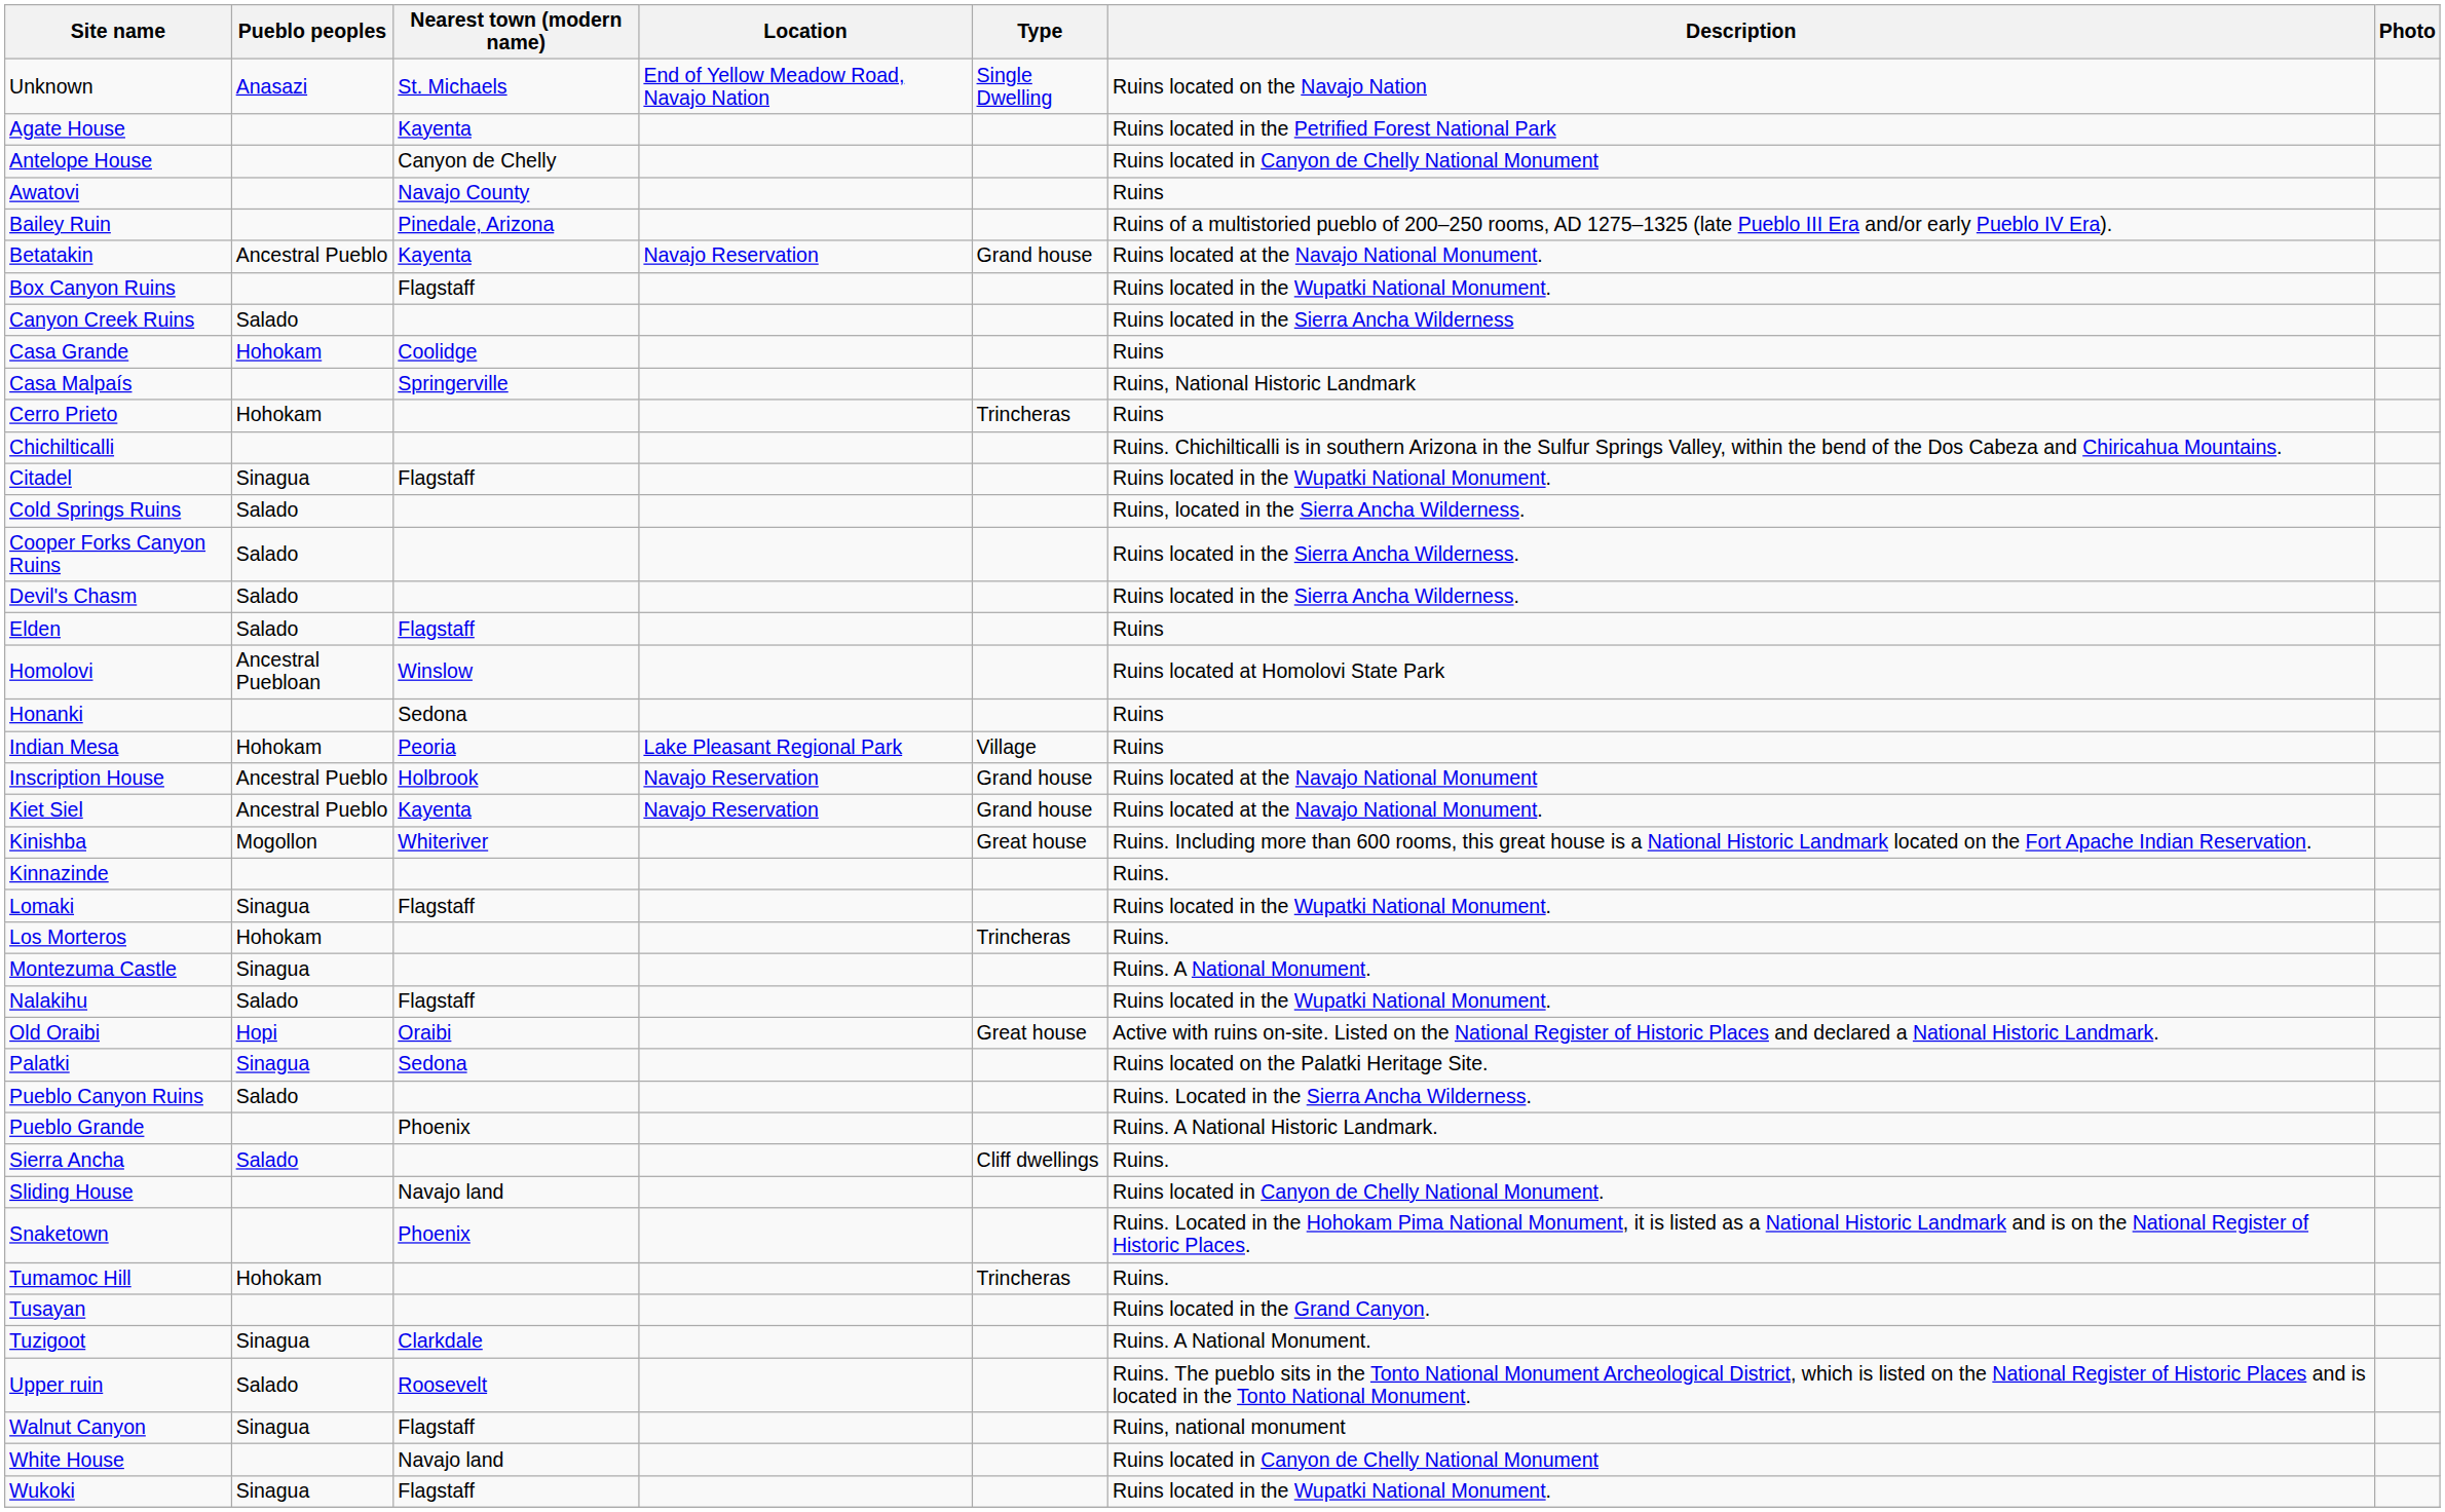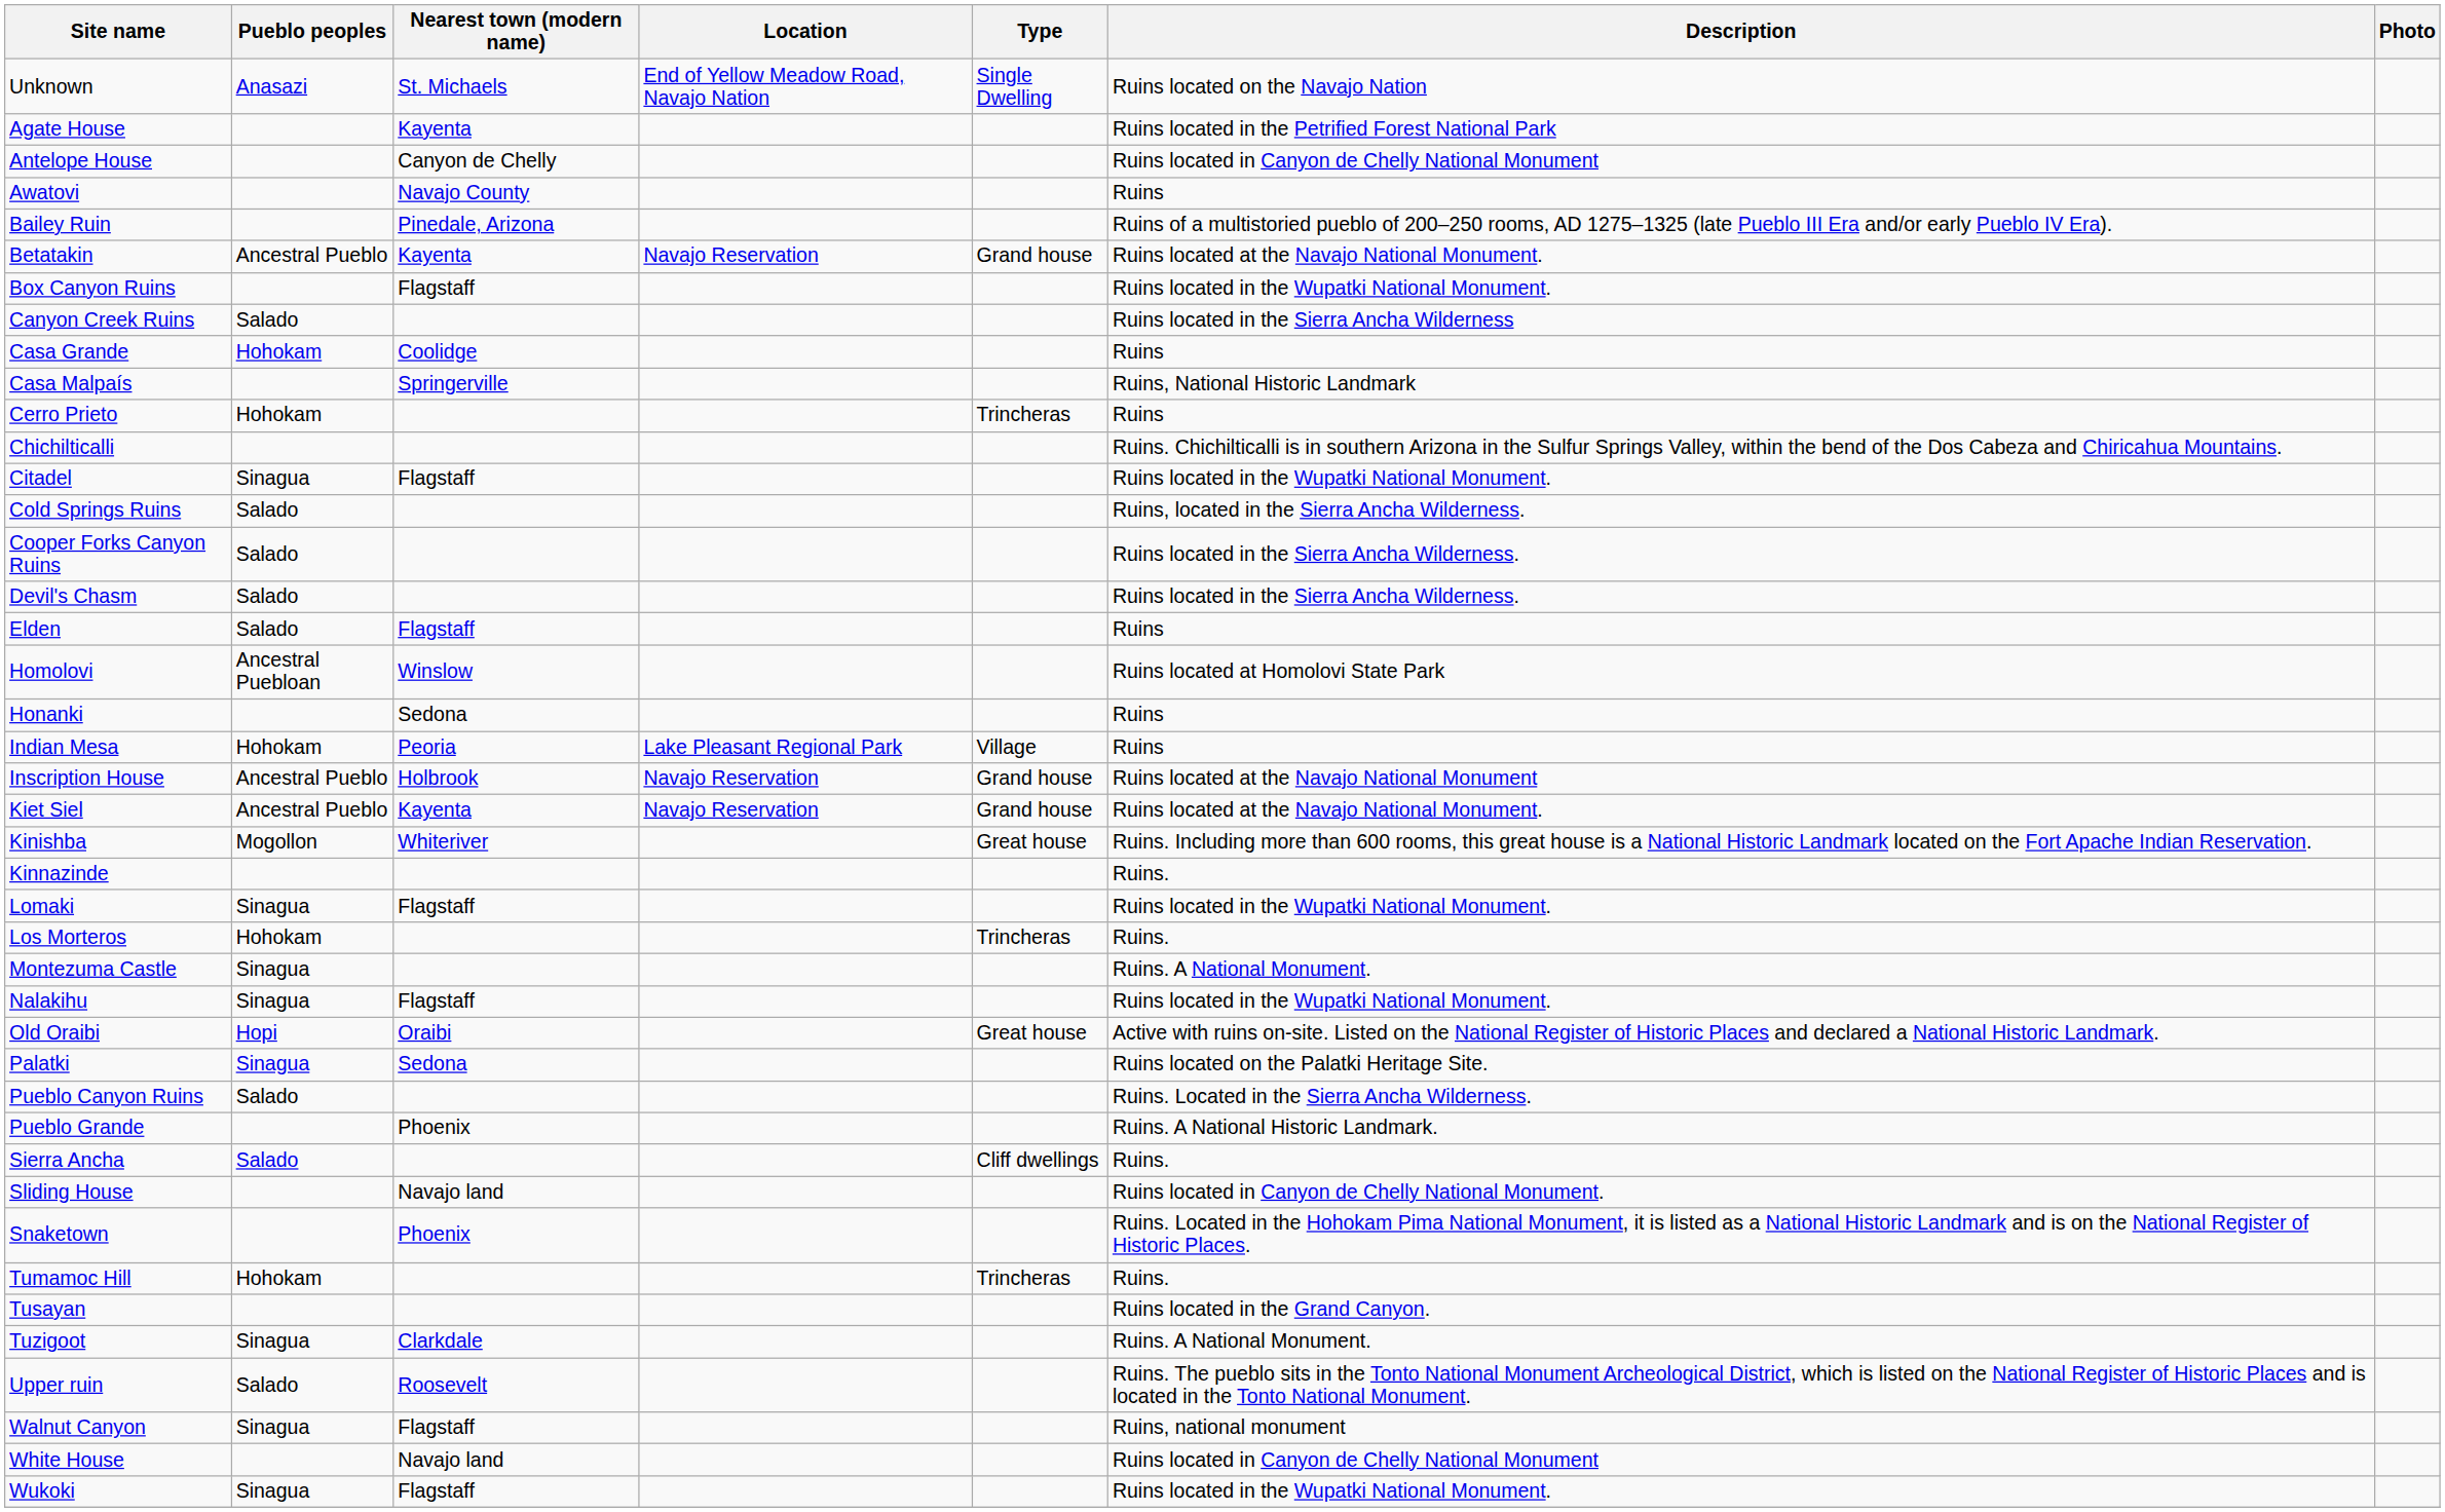 <table class="wikitable sortable" style="width:98%">
 <tr>
 <th>Site name</th>
 <th>Pueblo peoples</th>
 <th>Nearest town (modern name)</th>
 <th>Location</th>
 <th>Type</th>
 <th>Description</th>
 <th>Photo</th>
 </tr>
 <tr>
 <td>Unknown</td>
 <td><a href='#'>Anasazi</a></td>
 <td><a href='#'>St. Michaels</a></td>
 <td><a href='#'>End of Yellow Meadow Road, Navajo Nation</a></td>
 <td><a href='#'>Single Dwelling</a></td>
 <td>Ruins located on the <a href='#'>Navajo Nation</a></td>
 <td></td>
 </tr>
 <tr>
 <td><a href='#'>Agate House</a></td>
 <td></td>
 <td><a href='#'>Kayenta</a></td>
 <td></td>
 <td></td>
 <td>Ruins located in the <a href='#'>Petrified Forest National Park</a></td>
 <td></td>
 </tr>
 <tr>
 <td><a href='#'>Antelope House</a></td>
 <td></td>
 <td>Canyon de Chelly</td>
 <td></td>
 <td></td>
 <td>Ruins located in <a href='#'>Canyon de Chelly National Monument</a></td>
 <td></td>
 </tr>
 <tr>
 <td><a href='#'>Awatovi</a></td>
 <td></td>
 <td><a href='#'>Navajo County</a></td>
 <td></td>
 <td></td>
 <td>Ruins</td>
 <td></td>
 </tr>
 <tr>
 <td><a href='#'>Bailey Ruin</a></td>
 <td></td>
 <td><a href='#'>Pinedale, Arizona</a></td>
 <td></td>
 <td></td>
 <td>Ruins of a multistoried pueblo of 200–250 rooms, AD 1275–1325 (late <a href='#'>Pueblo III Era</a> and/or early <a href='#'>Pueblo IV Era</a>).</td>
 <td></td>
 </tr>
 <tr>
 <td><a href='#'>Betatakin</a></td>
 <td>Ancestral Pueblo</td>
 <td><a href='#'>Kayenta</a></td>
 <td><a href='#'>Navajo Reservation</a></td>
 <td>Grand house</td>
 <td>Ruins located at the <a href='#'>Navajo National Monument</a>.</td>
 <td></td>
 </tr>
 <tr>
 <td><a href='#'>Box Canyon Ruins</a></td>
 <td></td>
 <td>Flagstaff</td>
 <td></td>
 <td></td>
 <td>Ruins located in the <a href='#'>Wupatki National Monument</a>.</td>
 <td></td>
 </tr>
 <tr>
 <td><a href='#'>Canyon Creek Ruins</a></td>
 <td>Salado</td>
 <td></td>
 <td></td>
 <td></td>
 <td>Ruins located in the <a href='#'>Sierra Ancha Wilderness</a></td>
 <td></td>
 </tr>
 <tr>
 <td><a href='#'>Casa Grande</a></td>
 <td><a href='#'>Hohokam</a></td>
 <td><a href='#'>Coolidge</a></td>
 <td></td>
 <td></td>
 <td>Ruins</td>
 <td></td>
 </tr>
 <tr>
 <td><a href='#'>Casa Malpaís</a></td>
 <td></td>
 <td><a href='#'>Springerville</a></td>
 <td></td>
 <td></td>
 <td>Ruins, National Historic Landmark</td>
 <td></td>
 </tr>
 <tr>
 <td><a href='#'>Cerro Prieto</a></td>
 <td>Hohokam</td>
 <td></td>
 <td></td>
 <td>Trincheras</td>
 <td>Ruins</td>
 <td></td>
 </tr>
 <tr>
 <td><a href='#'>Chichilticalli</a></td>
 <td></td>
 <td></td>
 <td></td>
 <td></td>
 <td>Ruins. Chichilticalli is in southern Arizona in the Sulfur Springs Valley, within the bend of the Dos Cabeza and <a href='#'>Chiricahua Mountains</a>.</td>
 <td></td>
 </tr>
 <tr>
 <td><a href='#'>Citadel</a></td>
 <td>Sinagua</td>
 <td>Flagstaff</td>
 <td></td>
 <td></td>
 <td>Ruins located in the <a href='#'>Wupatki National Monument</a>.</td>
 <td></td>
 </tr>
 <tr>
 <td><a href='#'>Cold Springs Ruins</a></td>
 <td>Salado</td>
 <td></td>
 <td></td>
 <td></td>
 <td>Ruins, located in the <a href='#'>Sierra Ancha Wilderness</a>.</td>
 <td></td>
 </tr>
 <tr>
 <td><a href='#'>Cooper Forks Canyon Ruins</a></td>
 <td>Salado</td>
 <td></td>
 <td></td>
 <td></td>
 <td>Ruins located in the <a href='#'>Sierra Ancha Wilderness</a>.</td>
 <td></td>
 </tr>
 <tr>
 <td><a href='#'>Devil's Chasm</a></td>
 <td>Salado</td>
 <td></td>
 <td></td>
 <td></td>
 <td>Ruins located in the <a href='#'>Sierra Ancha Wilderness</a>.</td>
 <td></td>
 </tr>
 <tr>
 <td><a href='#'>Elden</a></td>
 <td>Salado</td>
 <td><a href='#'>Flagstaff</a></td>
 <td></td>
 <td></td>
 <td>Ruins</td>
 <td></td>
 </tr>
 <tr>
 <td><a href='#'>Homolovi</a></td>
 <td>Ancestral Puebloan</td>
 <td><a href='#'>Winslow</a></td>
 <td></td>
 <td></td>
 <td>Ruins located at Homolovi State Park</td>
 <td></td>
 </tr>
 <tr>
 <td><a href='#'>Honanki</a></td>
 <td></td>
 <td>Sedona</td>
 <td></td>
 <td></td>
 <td>Ruins</td>
 <td></td>
 </tr>
 <tr>
 <td><a href='#'>Indian Mesa</a></td>
 <td>Hohokam</td>
 <td><a href='#'>Peoria</a></td>
 <td><a href='#'>Lake Pleasant Regional Park</a></td>
 <td>Village</td>
 <td>Ruins</td>
 <td></td>
 </tr>
 <tr>
 <td><a href='#'>Inscription House</a></td>
 <td>Ancestral Pueblo</td>
 <td><a href='#'>Holbrook</a></td>
 <td><a href='#'>Navajo Reservation</a></td>
 <td>Grand house</td>
 <td>Ruins located at the <a href='#'>Navajo National Monument</a></td>
 <td></td>
 </tr>
 <tr>
 <td><a href='#'>Kiet Siel</a></td>
 <td>Ancestral Pueblo</td>
 <td><a href='#'>Kayenta</a></td>
 <td><a href='#'>Navajo Reservation</a></td>
 <td>Grand house</td>
 <td>Ruins located at the <a href='#'>Navajo National Monument</a>.</td>
 <td></td>
 </tr>
 <tr>
 <td><a href='#'>Kinishba</a></td>
 <td>Mogollon</td>
 <td><a href='#'>Whiteriver</a></td>
 <td></td>
 <td>Great house</td>
 <td>Ruins. Including more than 600 rooms, this great house is a <a href='#'>National Historic Landmark</a> located on the <a href='#'>Fort Apache Indian Reservation</a>.</td>
 <td></td>
 </tr>
 <tr>
 <td><a href='#'>Kinnazinde</a></td>
 <td></td>
 <td></td>
 <td></td>
 <td></td>
 <td>Ruins.</td>
 <td></td>
 </tr>
 <tr>
 <td><a href='#'>Lomaki</a></td>
 <td>Sinagua</td>
 <td>Flagstaff</td>
 <td></td>
 <td></td>
 <td>Ruins located in the <a href='#'>Wupatki National Monument</a>.</td>
 <td></td>
 </tr>
 <tr>
 <td><a href='#'>Los Morteros</a></td>
 <td>Hohokam</td>
 <td></td>
 <td></td>
 <td>Trincheras</td>
 <td>Ruins.</td>
 <td></td>
 </tr>
 <tr>
 <td><a href='#'>Montezuma Castle</a></td>
 <td>Sinagua</td>
 <td></td>
 <td></td>
 <td></td>
 <td>Ruins. A <a href='#'>National Monument</a>.</td>
 <td></td>
 </tr>
 <tr>
 <td><a href='#'>Nalakihu</a></td>
-<td>Salado</td>
+<td>Sinagua</td>
 <td>Flagstaff</td>
 <td></td>
 <td></td>
 <td>Ruins located in the <a href='#'>Wupatki National Monument</a>.</td>
 <td></td>
 </tr>
 <tr>
 <td><a href='#'>Old Oraibi</a></td>
 <td><a href='#'>Hopi</a></td>
 <td><a href='#'>Oraibi</a></td>
 <td></td>
 <td>Great house</td>
 <td>Active with ruins on-site. Listed on the <a href='#'>National Register of Historic Places</a> and declared a <a href='#'>National Historic Landmark</a>.</td>
 <td></td>
 </tr>
 <tr>
 <td><a href='#'>Palatki</a></td>
 <td><a href='#'>Sinagua</a></td>
 <td><a href='#'>Sedona</a></td>
 <td></td>
 <td></td>
 <td>Ruins located on the Palatki Heritage Site.</td>
 <td></td>
 </tr>
 <tr>
 <td><a href='#'>Pueblo Canyon Ruins</a></td>
 <td>Salado</td>
 <td></td>
 <td></td>
 <td></td>
 <td>Ruins. Located in the <a href='#'>Sierra Ancha Wilderness</a>.</td>
 <td></td>
 </tr>
 <tr>
 <td><a href='#'>Pueblo Grande</a></td>
 <td></td>
 <td>Phoenix</td>
 <td></td>
 <td></td>
 <td>Ruins. A National Historic Landmark.</td>
 <td></td>
 </tr>
 <tr>
 <td><a href='#'>Sierra Ancha</a></td>
 <td><a href='#'>Salado</a></td>
 <td></td>
 <td></td>
 <td>Cliff dwellings</td>
 <td>Ruins.</td>
 <td></td>
 </tr>
 <tr>
 <td><a href='#'>Sliding House</a></td>
 <td></td>
 <td>Navajo land</td>
 <td></td>
 <td></td>
 <td>Ruins located in <a href='#'>Canyon de Chelly National Monument</a>.</td>
 <td></td>
 </tr>
 <tr>
 <td><a href='#'>Snaketown</a></td>
 <td></td>
 <td><a href='#'>Phoenix</a></td>
 <td></td>
 <td></td>
 <td>Ruins. Located in the <a href='#'>Hohokam Pima National Monument</a>, it is listed as a <a href='#'>National Historic Landmark</a> and is on the <a href='#'>National Register of Historic Places</a>.</td>
 <td></td>
 </tr>
 <tr>
 <td><a href='#'>Tumamoc Hill</a></td>
 <td>Hohokam</td>
 <td></td>
 <td></td>
 <td>Trincheras</td>
 <td>Ruins.</td>
 <td></td>
 </tr>
 <tr>
 <td><a href='#'>Tusayan</a></td>
 <td></td>
 <td></td>
 <td></td>
 <td></td>
 <td>Ruins located in the <a href='#'>Grand Canyon</a>.</td>
 <td></td>
 </tr>
 <tr>
 <td><a href='#'>Tuzigoot</a></td>
 <td>Sinagua</td>
 <td><a href='#'>Clarkdale</a></td>
 <td></td>
 <td></td>
 <td>Ruins. A National Monument.</td>
 <td></td>
 </tr>
 <tr>
 <td><a href='#'>Upper ruin</a></td>
 <td>Salado</td>
 <td><a href='#'>Roosevelt</a></td>
 <td></td>
 <td></td>
 <td>Ruins. The pueblo sits in the <a href='#'>Tonto National Monument Archeological District</a>, which is listed on the <a href='#'>National Register of Historic Places</a> and is located in the <a href='#'>Tonto National Monument</a>.</td>
 </tr>
 <tr>
 <td><a href='#'>Walnut Canyon</a></td>
 <td>Sinagua</td>
 <td>Flagstaff</td>
 <td></td>
 <td></td>
 <td>Ruins, national monument</td>
 <td></td>
 </tr>
 <tr>
 <td><a href='#'>White House</a></td>
 <td></td>
 <td>Navajo land</td>
 <td></td>
 <td></td>
 <td>Ruins located in <a href='#'>Canyon de Chelly National Monument</a></td>
 <td></td>
 </tr>
 <tr>
 <td><a href='#'>Wukoki</a></td>
 <td>Sinagua</td>
 <td>Flagstaff</td>
 <td></td>
 <td></td>
 <td>Ruins located in the <a href='#'>Wupatki National Monument</a>.</td>
 <td></td>
 </tr>
 <tr>
 </tr>
 <tr>
 </tr>
 </table>
